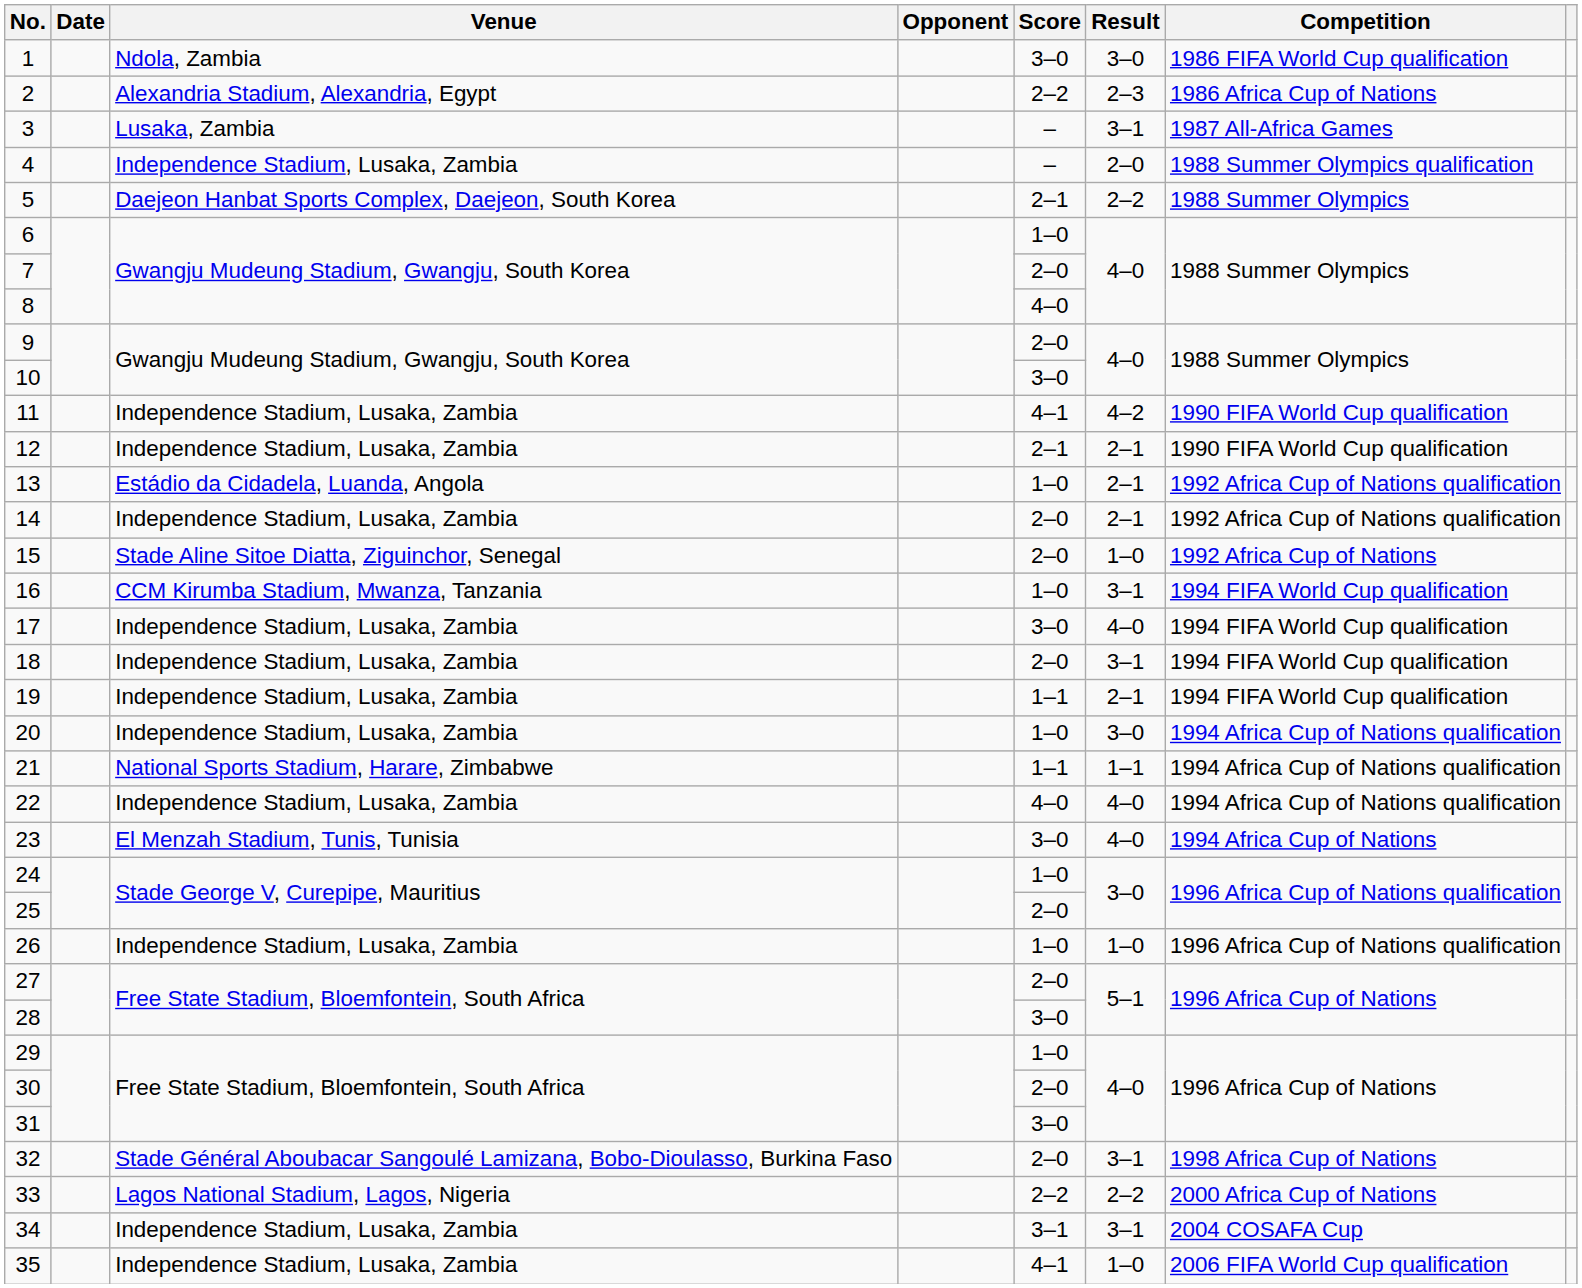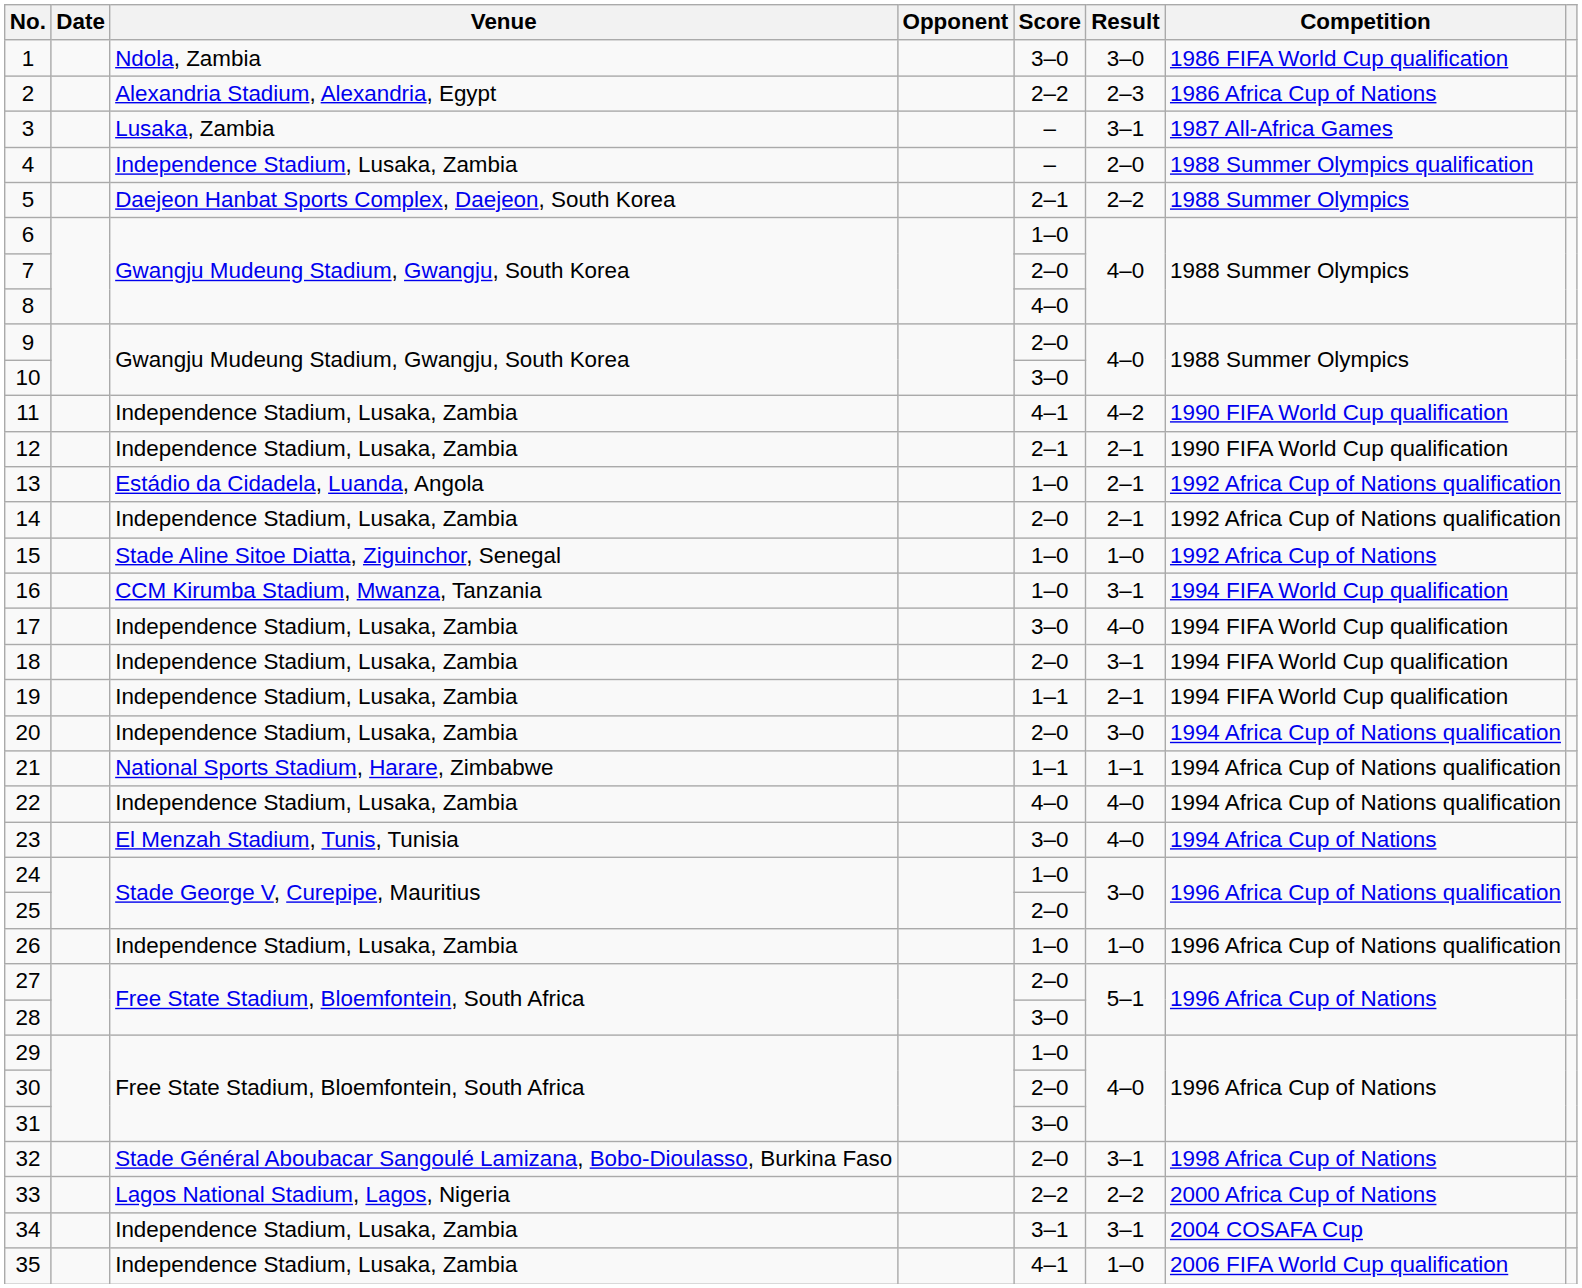 <table class="wikitable sortable">
 <tr>
 <th scope="col">No.</th>
 <th scope="col">Date</th>
 <th scope="col">Venue</th>
 <th scope="col">Opponent</th>
 <th scope="col">Score</th>
 <th scope="col">Result</th>
 <th scope="col">Competition</th>
 <th scope="col" class="unsortable"></th>
 </tr>
 <tr>
 <td style="text-align:center">1</td>
 <td></td>
 <td><a href='#'>Ndola</a>, Zambia</td>
 <td></td>
 <td style="text-align:center">3–0</td>
 <td style="text-align:center">3–0</td>
 <td><a href='#'>1986 FIFA World Cup qualification</a></td>
 <td></td>
 </tr>
 <tr>
 <td style="text-align:center">2</td>
 <td></td>
 <td><a href='#'>Alexandria Stadium</a>, <a href='#'>Alexandria</a>, Egypt</td>
 <td></td>
 <td style="text-align:center">2–2</td>
 <td style="text-align:center">2–3</td>
 <td><a href='#'>1986 Africa Cup of Nations</a></td>
 <td></td>
 </tr>
 <tr>
 <td style="text-align:center">3</td>
 <td></td>
 <td><a href='#'>Lusaka</a>, Zambia</td>
 <td></td>
 <td style="text-align:center">–</td>
 <td style="text-align:center">3–1</td>
 <td><a href='#'>1987 All-Africa Games</a></td>
 <td></td>
 </tr>
 <tr>
 <td style="text-align:center">4</td>
 <td></td>
 <td><a href='#'>Independence Stadium</a>, Lusaka, Zambia</td>
 <td></td>
 <td style="text-align:center">–</td>
 <td style="text-align:center">2–0</td>
 <td><a href='#'>1988 Summer Olympics qualification</a></td>
 <td></td>
 </tr>
 <tr>
 <td style="text-align:center">5</td>
 <td></td>
 <td><a href='#'>Daejeon Hanbat Sports Complex</a>, <a href='#'>Daejeon</a>, South Korea</td>
 <td></td>
 <td style="text-align:center">2–1</td>
 <td style="text-align:center">2–2</td>
 <td><a href='#'>1988 Summer Olympics</a></td>
 <td></td>
 </tr>
 <tr>
 <td style="text-align:center">6</td>
 <td rowspan="3"></td>
 <td rowspan="3"><a href='#'>Gwangju Mudeung Stadium</a>, <a href='#'>Gwangju</a>, South Korea</td>
 <td rowspan="3"></td>
 <td style="text-align:center">1–0</td>
 <td rowspan="3" style="text-align:center">4–0</td>
 <td rowspan="3">1988 Summer Olympics</td>
 <td rowspan="3"></td>
 </tr>
 <tr>
 <td style="text-align:center">7</td>
 <td style="text-align:center">2–0</td>
 </tr>
 <tr>
 <td style="text-align:center">8</td>
 <td style="text-align:center">4–0</td>
 </tr>
 <tr>
 <td style="text-align:center">9</td>
 <td rowspan="2"></td>
 <td rowspan="2">Gwangju Mudeung Stadium, Gwangju, South Korea</td>
 <td rowspan="2"></td>
 <td style="text-align:center">2–0</td>
 <td rowspan="2" style="text-align:center">4–0</td>
 <td rowspan="2">1988 Summer Olympics</td>
 <td rowspan="2"></td>
 </tr>
 <tr>
 <td style="text-align:center">10</td>
 <td style="text-align:center">3–0</td>
 </tr>
 <tr>
 <td style="text-align:center">11</td>
 <td></td>
 <td>Independence Stadium, Lusaka, Zambia</td>
 <td></td>
 <td style="text-align:center">4–1</td>
 <td style="text-align:center">4–2</td>
 <td><a href='#'>1990 FIFA World Cup qualification</a></td>
 <td></td>
 </tr>
 <tr>
 <td style="text-align:center">12</td>
 <td></td>
 <td>Independence Stadium, Lusaka, Zambia</td>
 <td></td>
 <td style="text-align:center">2–1</td>
 <td style="text-align:center">2–1</td>
 <td>1990 FIFA World Cup qualification</td>
 <td></td>
 </tr>
 <tr>
 <td style="text-align:center">13</td>
 <td></td>
 <td><a href='#'>Estádio da Cidadela</a>, <a href='#'>Luanda</a>, Angola</td>
 <td></td>
 <td style="text-align:center">1–0</td>
 <td style="text-align:center">2–1</td>
 <td><a href='#'>1992 Africa Cup of Nations qualification</a></td>
 <td></td>
 </tr>
 <tr>
 <td style="text-align:center">14</td>
 <td></td>
 <td>Independence Stadium, Lusaka, Zambia</td>
 <td></td>
 <td style="text-align:center">2–0</td>
 <td style="text-align:center">2–1</td>
 <td>1992 Africa Cup of Nations qualification</td>
 <td></td>
 </tr>
 <tr>
 <td style="text-align:center">15</td>
 <td></td>
 <td><a href='#'>Stade Aline Sitoe Diatta</a>, <a href='#'>Ziguinchor</a>, Senegal</td>
 <td></td>
-<td style="text-align:center">2–0</td>
+<td style="text-align:center">1–0</td>
 <td style="text-align:center">1–0</td>
 <td><a href='#'>1992 Africa Cup of Nations</a></td>
 <td></td>
 </tr>
 <tr>
 <td style="text-align:center">16</td>
 <td></td>
 <td><a href='#'>CCM Kirumba Stadium</a>, <a href='#'>Mwanza</a>, Tanzania</td>
 <td></td>
 <td style="text-align:center">1–0</td>
 <td style="text-align:center">3–1</td>
 <td><a href='#'>1994 FIFA World Cup qualification</a></td>
 <td></td>
 </tr>
 <tr>
 <td style="text-align:center">17</td>
 <td></td>
 <td>Independence Stadium, Lusaka, Zambia</td>
 <td></td>
 <td style="text-align:center">3–0</td>
 <td style="text-align:center">4–0</td>
 <td>1994 FIFA World Cup qualification</td>
 <td></td>
 </tr>
 <tr>
 <td style="text-align:center">18</td>
 <td></td>
 <td>Independence Stadium, Lusaka, Zambia</td>
 <td></td>
 <td style="text-align:center">2–0</td>
 <td style="text-align:center">3–1</td>
 <td>1994 FIFA World Cup qualification</td>
 <td></td>
 </tr>
 <tr>
 <td style="text-align:center">19</td>
 <td></td>
 <td>Independence Stadium, Lusaka, Zambia</td>
 <td></td>
 <td style="text-align:center">1–1</td>
 <td style="text-align:center">2–1</td>
 <td>1994 FIFA World Cup qualification</td>
 <td></td>
 </tr>
 <tr>
 <td style="text-align:center">20</td>
 <td></td>
 <td>Independence Stadium, Lusaka, Zambia</td>
 <td></td>
-<td style="text-align:center">1–0</td>
+<td style="text-align:center">2–0</td>
 <td style="text-align:center">3–0</td>
 <td><a href='#'>1994 Africa Cup of Nations qualification</a></td>
 <td></td>
 </tr>
 <tr>
 <td style="text-align:center">21</td>
 <td></td>
 <td><a href='#'>National Sports Stadium</a>, <a href='#'>Harare</a>, Zimbabwe</td>
 <td></td>
 <td style="text-align:center">1–1</td>
 <td style="text-align:center">1–1</td>
 <td>1994 Africa Cup of Nations qualification</td>
 <td></td>
 </tr>
 <tr>
 <td style="text-align:center">22</td>
 <td></td>
 <td>Independence Stadium, Lusaka, Zambia</td>
 <td></td>
 <td style="text-align:center">4–0</td>
 <td style="text-align:center">4–0</td>
 <td>1994 Africa Cup of Nations qualification</td>
 <td></td>
 </tr>
 <tr>
 <td style="text-align:center">23</td>
 <td></td>
 <td><a href='#'>El Menzah Stadium</a>, <a href='#'>Tunis</a>, Tunisia</td>
 <td></td>
 <td style="text-align:center">3–0</td>
 <td style="text-align:center">4–0</td>
 <td><a href='#'>1994 Africa Cup of Nations</a></td>
 <td></td>
 </tr>
 <tr>
 <td style="text-align:center">24</td>
 <td rowspan="2"></td>
 <td rowspan="2"><a href='#'>Stade George V</a>, <a href='#'>Curepipe</a>, Mauritius</td>
 <td rowspan="2"></td>
 <td style="text-align:center">1–0</td>
 <td rowspan="2" style="text-align:center">3–0</td>
 <td rowspan="2"><a href='#'>1996 Africa Cup of Nations qualification</a></td>
 <td rowspan="2"></td>
 </tr>
 <tr>
 <td style="text-align:center">25</td>
 <td style="text-align:center">2–0</td>
 </tr>
 <tr>
 <td style="text-align:center">26</td>
 <td></td>
 <td>Independence Stadium, Lusaka, Zambia</td>
 <td></td>
 <td style="text-align:center">1–0</td>
 <td style="text-align:center">1–0</td>
 <td>1996 Africa Cup of Nations qualification</td>
 <td></td>
 </tr>
 <tr>
 <td style="text-align:center">27</td>
 <td rowspan="2"></td>
 <td rowspan="2"><a href='#'>Free State Stadium</a>, <a href='#'>Bloemfontein</a>, South Africa</td>
 <td rowspan="2"></td>
 <td style="text-align:center">2–0</td>
 <td rowspan="2" style="text-align:center">5–1</td>
 <td rowspan="2"><a href='#'>1996 Africa Cup of Nations</a></td>
 <td rowspan="2"></td>
 </tr>
 <tr>
 <td style="text-align:center">28</td>
 <td style="text-align:center">3–0</td>
 </tr>
 <tr>
 <td style="text-align:center">29</td>
 <td rowspan="3"></td>
 <td rowspan="3">Free State Stadium, Bloemfontein, South Africa</td>
 <td rowspan="3"></td>
 <td style="text-align:center">1–0</td>
 <td rowspan="3" style="text-align:center">4–0</td>
 <td rowspan="3">1996 Africa Cup of Nations</td>
 <td rowspan="3"></td>
 </tr>
 <tr>
 <td style="text-align:center">30</td>
 <td style="text-align:center">2–0</td>
 </tr>
 <tr>
 <td style="text-align:center">31</td>
 <td style="text-align:center">3–0</td>
 </tr>
 <tr>
 <td style="text-align:center">32</td>
 <td></td>
 <td><a href='#'>Stade Général Aboubacar Sangoulé Lamizana</a>, <a href='#'>Bobo-Dioulasso</a>, Burkina Faso</td>
 <td></td>
 <td style="text-align:center">2–0</td>
 <td style="text-align:center">3–1</td>
 <td><a href='#'>1998 Africa Cup of Nations</a></td>
 <td></td>
 </tr>
 <tr>
 <td style="text-align:center">33</td>
 <td></td>
 <td><a href='#'>Lagos National Stadium</a>, <a href='#'>Lagos</a>, Nigeria</td>
 <td></td>
 <td style="text-align:center">2–2</td>
 <td style="text-align:center">2–2</td>
 <td><a href='#'>2000 Africa Cup of Nations</a></td>
 <td></td>
 </tr>
 <tr>
 <td style="text-align:center">34</td>
 <td></td>
 <td>Independence Stadium, Lusaka, Zambia</td>
 <td></td>
 <td style="text-align:center">3–1</td>
 <td style="text-align:center">3–1</td>
 <td><a href='#'>2004 COSAFA Cup</a></td>
 <td></td>
 </tr>
 <tr>
 <td style="text-align:center">35</td>
 <td></td>
 <td>Independence Stadium, Lusaka, Zambia</td>
 <td></td>
 <td style="text-align:center">4–1</td>
 <td style="text-align:center">1–0</td>
 <td><a href='#'>2006 FIFA World Cup qualification</a></td>
 <td></td>
 </tr>
 </table>
